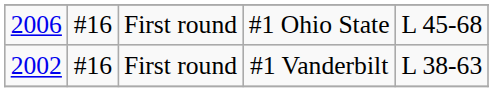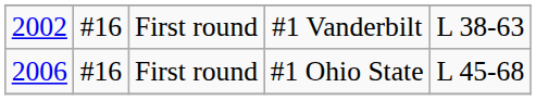 <table class="wikitable" style="text-align:center">
 <tr>
-</tr>
-<tr style="text-align:center;">
-<td rowspan=1><a href='#'>2006</a></td>
-<td>#16</td>
-<td>First round</td>
-<td>#1 Ohio State</td>
-<td>L 45-68</td>
 </tr>
 <tr>
 <td rowspan=1><a href='#'>2002</a></td>
 <td>#16</td>
 <td>First round</td>
 <td>#1 Vanderbilt</td>
 <td>L 38-63</td>
 </tr>
 <tr style="text-align:center;">
+<td rowspan=1><a href='#'>2006</a></td>
+<td>#16</td>
+<td>First round</td>
+<td>#1 Ohio State</td>
+<td>L 45-68</td>
+</tr>
+<tr style="text-align:center;">
 </tr>
 </table>
